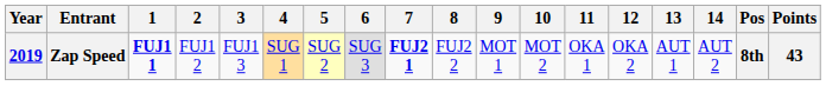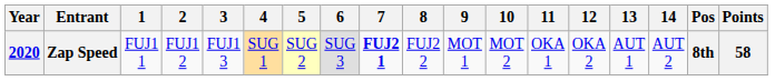 <table class="wikitable" style="text-align:center; font-size:90%">
 <tr>
 <th>Year</th>
 <th>Entrant</th>
 <th>1</th>
 <th>2</th>
 <th>3</th>
 <th>4</th>
 <th>5</th>
 <th>6</th>
 <th>7</th>
 <th>8</th>
 <th>9</th>
 <th>10</th>
 <th>11</th>
 <th>12</th>
 <th>13</th>
 <th>14</th>
 <th>Pos</th>
 <th>Points</th>
 </tr>
 <tr>
-<th><a href='#'>2019</a></th>
+<th><a href='#'>2020</a></th>
 <th>Zap Speed</th>
-<td style="background:#;"><strong><a href='#'>FUJ1<br>1</a><br></strong></td>
+<td style="background:#;"><a href='#'>FUJ1<br>1</a><br></td>
 <td style="background:#;"><a href='#'>FUJ1<br>2</a><br></td>
 <td style="background:#;"><a href='#'>FUJ1<br>3</a><br></td>
 <td style="background:#FFDF9F;"><a href='#'>SUG<br>1</a><br></td>
 <td style="background:#FFFFBF;"><a href='#'>SUG<br>2</a><br></td>
 <td style="background:#DFDFDF;"><a href='#'>SUG<br>3</a><br></td>
 <td style="background:#;"><strong><a href='#'>FUJ2<br>1</a><br></strong></td>
 <td style="background:#;"><a href='#'>FUJ2<br>2</a><br></td>
 <td style="background:#;"><a href='#'>MOT<br>1</a><br></td>
 <td style="background:#;"><a href='#'>MOT<br>2</a><br></td>
 <td style="background:#;"><a href='#'>OKA<br>1</a><br></td>
 <td style="background:#;"><a href='#'>OKA<br>2</a><br></td>
 <td style="background:#;"><a href='#'>AUT<br>1</a><br></td>
 <td style="background:#;"><a href='#'>AUT<br>2</a><br></td>
 <th>8th</th>
-<th>43</th>
+<th>58</th>
 </tr>
 <tr>
 </tr>
 </table>
